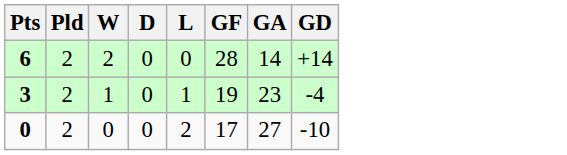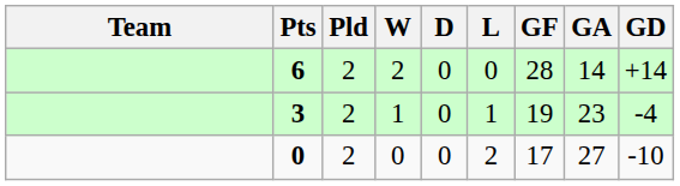 <table class="wikitable" style="text-align:center;">
 <tr>
+<th width=150>Team</th>
 <th width=20>Pts</th>
 <th width=20>Pld</th>
 <th width=20>W</th>
 <th width=20>D</th>
 <th width=20>L</th>
 <th width=20>GF</th>
 <th width=20>GA</th>
 <th width=25>GD</th>
 </tr>
 <tr bgcolor=#ccffcc>
+<td align="left"></td>
 <td><strong>6</strong></td>
 <td>2</td>
 <td>2</td>
 <td>0</td>
 <td>0</td>
 <td>28</td>
 <td>14</td>
 <td>+14</td>
 </tr>
 <tr bgcolor=#ccffcc>
+<td align="left"></td>
 <td><strong>3</strong></td>
 <td>2</td>
 <td>1</td>
 <td>0</td>
 <td>1</td>
 <td>19</td>
 <td>23</td>
 <td>-4</td>
 </tr>
 <tr>
+<td align="left"></td>
 <td><strong>0</strong></td>
 <td>2</td>
 <td>0</td>
 <td>0</td>
 <td>2</td>
 <td>17</td>
 <td>27</td>
 <td>-10</td>
 </tr>
 </table>
